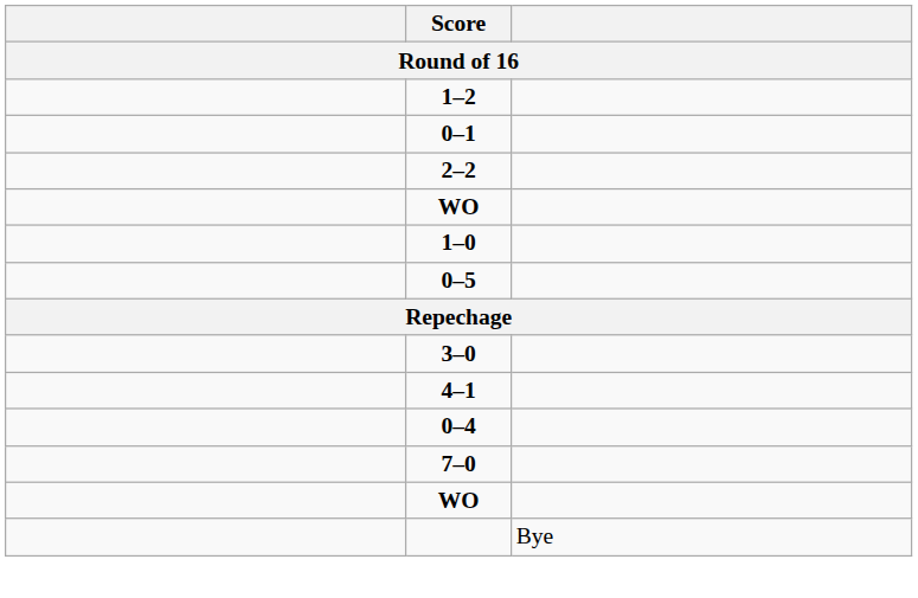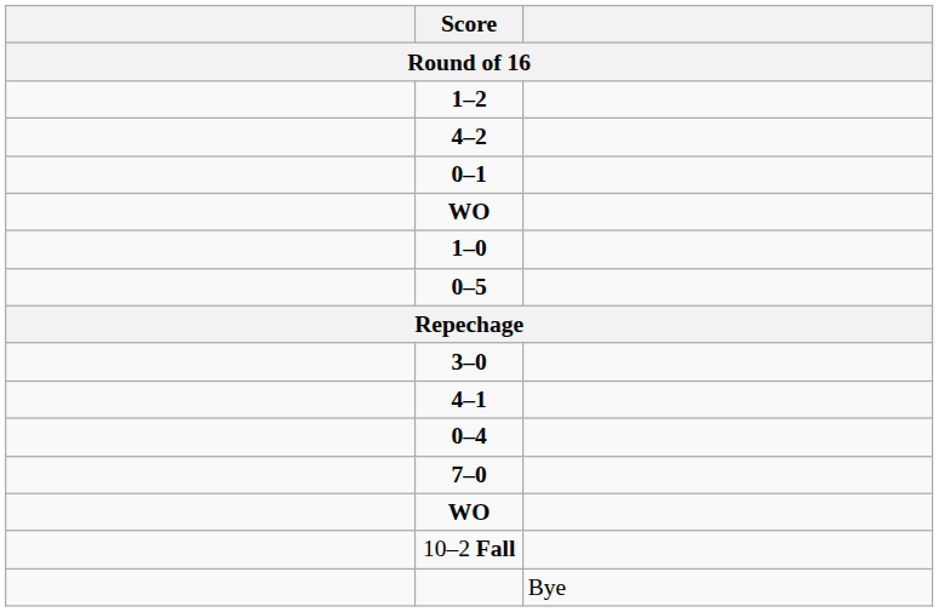 <table class="wikitable" style="text-align: left;">
 <tr>
 <th align="right" width="270"></th>
 <th width="65">Score</th>
 <th align="left" width="270"></th>
 </tr>
 <tr>
 <th colspan="3">Round of 16</th>
 </tr>
 <tr>
 <td></td>
 <td align=center><strong>1–2</strong></td>
 <td><strong></strong></td>
 </tr>
 <tr>
+<td><strong></strong></td>
+<td align=center><strong>4–2</strong></td>
 <td></td>
-<td align=center><strong>0–1</strong></td>
-<td><strong></strong></td>
 </tr>
 <tr>
 <td></td>
-<td align=center><strong>2–2</strong></td>
+<td align=center><strong>0–1</strong></td>
 <td><strong></strong></td>
 </tr>
 <tr>
 <td></td>
 <td align=center><strong>WO</strong></td>
 <td><strong></strong></td>
 </tr>
 <tr>
 <td><strong></strong></td>
 <td align=center><strong>1–0</strong></td>
 <td></td>
 </tr>
 <tr>
 <td></td>
 <td align=center><strong>0–5</strong></td>
 <td><strong></strong></td>
 </tr>
 <tr>
 <th colspan="3">Repechage</th>
 </tr>
 <tr>
 <td><strong></strong></td>
 <td align=center><strong>3–0</strong></td>
 <td></td>
 </tr>
 <tr>
 <td><strong></strong></td>
 <td align=center><strong>4–1</strong></td>
 <td></td>
 </tr>
 <tr>
 <td></td>
 <td align=center><strong>0–4</strong></td>
 <td><strong></strong></td>
 </tr>
 <tr>
 <td><strong></strong></td>
 <td align=center><strong>7–0</strong></td>
 <td></td>
 </tr>
 <tr>
 <td></td>
 <td align=center><strong>WO</strong></td>
 <td><strong></strong></td>
 </tr>
 <tr>
 <td><strong></strong></td>
+<td align=center>10–2 <strong>Fall</strong></td>
+<td></td>
+</tr>
+<tr>
+<td><strong></strong></td>
 <td align=center></td>
 <td>Bye</td>
 </tr>
 </table>
